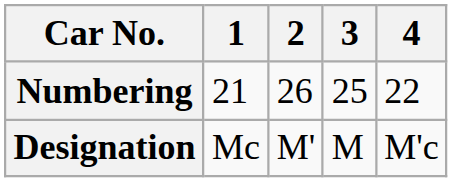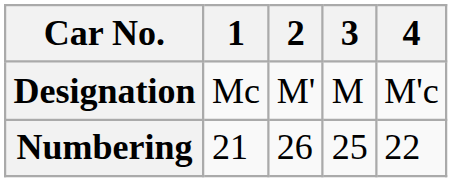 <table class="wikitable">
 <tr>
 <th>Car No.</th>
 <th>1</th>
 <th>2</th>
 <th>3</th>
 <th>4</th>
 </tr>
 <tr>
+<th>Designation</th>
+<td>Mc</td>
+<td>M'</td>
+<td>M</td>
+<td>M'c</td>
+</tr>
+<tr>
 <th>Numbering</th>
 <td>21</td>
 <td>26</td>
 <td>25</td>
 <td>22</td>
 </tr>
-<tr>
-<th>Designation</th>
-<td>Mc</td>
-<td>M'</td>
-<td>M</td>
-<td>M'c</td>
-</tr>
 </table>
